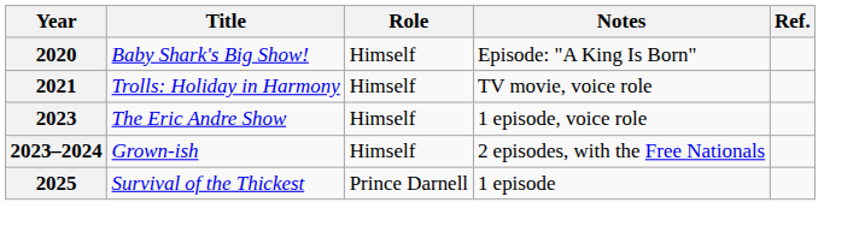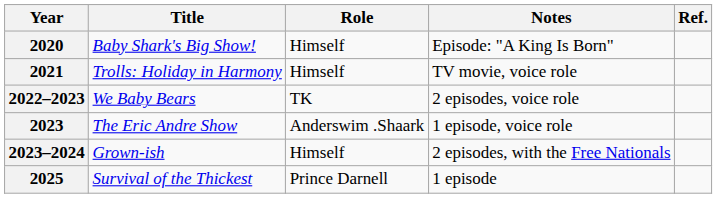 <table class="wikitable sortable plainrowheaders">
 <tr>
 <th scope="col">Year</th>
 <th scope="col">Title</th>
 <th scope="col">Role</th>
 <th scope="col">Notes</th>
 <th scope="col" class="unsortable">Ref.</th>
 </tr>
 <tr>
 <th scope="row">2020</th>
 <td><em><a href='#'>Baby Shark's Big Show!</a></em></td>
 <td>Himself</td>
 <td>Episode: "A King Is Born"</td>
 <td align="center"></td>
 </tr>
 <tr>
 <th scope="row">2021</th>
 <td><em><a href='#'>Trolls: Holiday in Harmony</a></em></td>
 <td>Himself</td>
 <td>TV movie, voice role</td>
 <td align="center"></td>
 </tr>
 <tr>
+<th scope="row">2022–2023</th>
+<td><em><a href='#'>We Baby Bears</a></em></td>
+<td>TK</td>
+<td>2 episodes, voice role</td>
+<td align="center"></td>
+</tr>
+<tr>
 <th scope="row">2023</th>
 <td><em><a href='#'>The Eric Andre Show</a></em></td>
-<td>Himself</td>
+<td>Anderswim .Shaark</td>
 <td>1 episode, voice role</td>
 <td align="center"></td>
 </tr>
 <tr>
 <th scope="row">2023–2024</th>
 <td><em><a href='#'>Grown-ish</a></em></td>
 <td>Himself</td>
 <td>2 episodes, with the <a href='#'>Free Nationals</a></td>
 <td align="center"></td>
 </tr>
 <tr>
 <th scope="row">2025</th>
 <td><em><a href='#'>Survival of the Thickest</a></em></td>
 <td>Prince Darnell</td>
 <td>1 episode</td>
 <td align="center"></td>
 </tr>
 </table>
